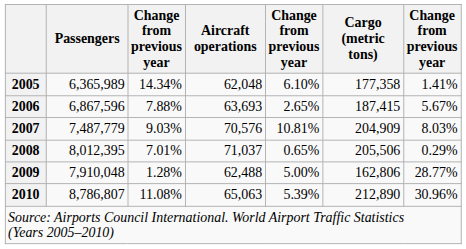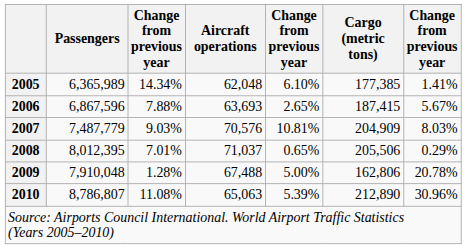 <table class="wikitable" style="text-align:right; width:525px; margin:1em auto;">
 <tr>
 <th style="width:50px"></th>
 <th style="width:100px">Passengers</th>
 <th style="width:50px">Change from previous year</th>
 <th style="width:100px">Aircraft operations</th>
 <th style="width:50px">Change from previous year</th>
 <th style="width:125px">Cargo<br>(metric tons)</th>
 <th style="width:50px">Change from previous year</th>
 </tr>
 <tr>
 <th>2005</th>
 <td>6,365,989</td>
 <td>14.34%</td>
 <td>62,048</td>
 <td> 6.10%</td>
-<td>177,358</td>
+<td>177,385</td>
 <td> 1.41%</td>
 </tr>
 <tr>
 <th>2006</th>
 <td>6,867,596</td>
 <td> 7.88%</td>
 <td>63,693</td>
 <td> 2.65%</td>
 <td>187,415</td>
 <td> 5.67%</td>
 </tr>
 <tr>
 <th>2007</th>
 <td>7,487,779</td>
 <td> 9.03%</td>
 <td>70,576</td>
 <td>10.81%</td>
 <td>204,909</td>
 <td> 8.03%</td>
 </tr>
 <tr>
 <th>2008</th>
 <td>8,012,395</td>
 <td> 7.01%</td>
 <td>71,037</td>
 <td> 0.65%</td>
 <td>205,506</td>
 <td> 0.29%</td>
 </tr>
 <tr>
 <th>2009</th>
 <td>7,910,048</td>
 <td> 1.28%</td>
-<td>62,488</td>
+<td>67,488</td>
 <td> 5.00%</td>
 <td>162,806</td>
-<td>28.77%</td>
+<td>20.78%</td>
 </tr>
 <tr>
 <th>2010</th>
 <td>8,786,807</td>
 <td>11.08%</td>
 <td>65,063</td>
 <td> 5.39%</td>
 <td>212,890</td>
 <td>30.96%</td>
 </tr>
 <tr>
 <td colspan="7" style="text-align:left;"><em>Source: Airports Council International. World Airport Traffic Statistics<br>(Years 2005–2010)</em></td>
 </tr>
 </table>
